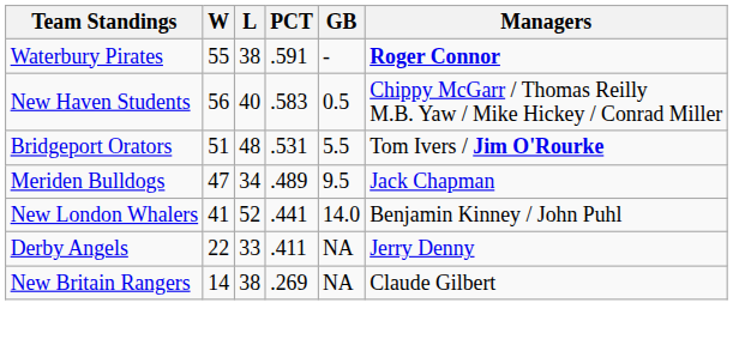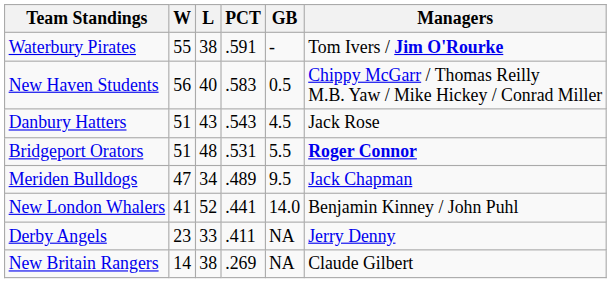 <table class="wikitable">
 <tr>
 <th>Team Standings</th>
 <th>W</th>
 <th>L</th>
 <th>PCT</th>
 <th>GB</th>
 <th>Managers</th>
 </tr>
 <tr>
 <td><a href='#'>Waterbury Pirates</a></td>
 <td>55</td>
 <td>38</td>
 <td>.591</td>
 <td>-</td>
-<td><strong><a href='#'>Roger Connor</a></strong></td>
+<td>Tom Ivers / <strong><a href='#'>Jim O'Rourke</a></strong></td>
 </tr>
 <tr>
 <td><a href='#'>New Haven Students</a></td>
 <td>56</td>
 <td>40</td>
 <td>.583</td>
 <td>0.5</td>
 <td><a href='#'>Chippy McGarr</a> / Thomas Reilly<br>M.B. Yaw / Mike Hickey / Conrad Miller</td>
 </tr>
 <tr>
+<td><a href='#'>Danbury Hatters</a></td>
+<td>51</td>
+<td>43</td>
+<td>.543</td>
+<td>4.5</td>
+<td>Jack Rose</td>
+</tr>
+<tr>
 <td><a href='#'>Bridgeport Orators</a></td>
 <td>51</td>
 <td>48</td>
 <td>.531</td>
 <td>5.5</td>
-<td>Tom Ivers / <strong><a href='#'>Jim O'Rourke</a></strong></td>
+<td><strong><a href='#'>Roger Connor</a></strong></td>
 </tr>
 <tr>
 <td><a href='#'>Meriden Bulldogs</a></td>
 <td>47</td>
 <td>34</td>
 <td>.489</td>
 <td>9.5</td>
 <td><a href='#'>Jack Chapman</a></td>
 </tr>
 <tr>
 <td><a href='#'>New London Whalers</a></td>
 <td>41</td>
 <td>52</td>
 <td>.441</td>
 <td>14.0</td>
 <td>Benjamin Kinney / John Puhl</td>
 </tr>
 <tr>
 <td><a href='#'>Derby Angels</a></td>
-<td>22</td>
+<td>23</td>
 <td>33</td>
 <td>.411</td>
 <td>NA</td>
 <td><a href='#'>Jerry Denny</a></td>
 </tr>
 <tr>
 <td><a href='#'>New Britain Rangers</a></td>
 <td>14</td>
 <td>38</td>
 <td>.269</td>
 <td>NA</td>
 <td>Claude Gilbert</td>
 </tr>
 </table>
